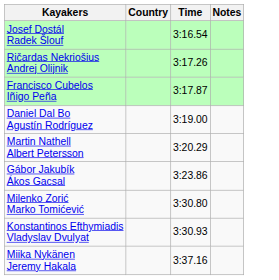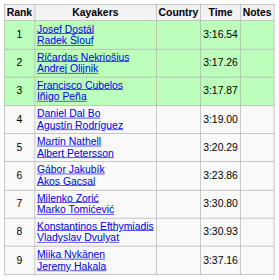 <table class="wikitable" style="text-align:center">
 <tr>
+<th>Rank</th>
 <th>Kayakers</th>
 <th>Country</th>
 <th>Time</th>
 <th>Notes</th>
 </tr>
 <tr bgcolor=bbffbb>
+<td>1</td>
 <td align="left"><a href='#'>Josef Dostál</a><br><a href='#'>Radek Šlouf</a></td>
 <td align="left"></td>
 <td>3:16.54</td>
 <td></td>
 </tr>
 <tr bgcolor=bbffbb>
+<td>2</td>
 <td align="left"><a href='#'>Ričardas Nekriošius</a><br><a href='#'>Andrej Olijnik</a></td>
 <td align="left"></td>
 <td>3:17.26</td>
 <td></td>
 </tr>
 <tr bgcolor=bbffbb>
+<td>3</td>
 <td align="left"><a href='#'>Francisco Cubelos</a><br><a href='#'>Iñigo Peña</a></td>
 <td align="left"></td>
 <td>3:17.87</td>
 <td></td>
 </tr>
 <tr>
+<td>4</td>
 <td align="left"><a href='#'>Daniel Dal Bo</a><br><a href='#'>Agustín Rodríguez</a></td>
 <td align="left"></td>
 <td>3:19.00</td>
 <td></td>
 </tr>
 <tr>
+<td>5</td>
 <td align="left"><a href='#'>Martin Nathell</a><br><a href='#'>Albert Petersson</a></td>
 <td align="left"></td>
 <td>3:20.29</td>
 <td></td>
 </tr>
 <tr>
+<td>6</td>
 <td align="left"><a href='#'>Gábor Jakubík</a><br><a href='#'>Ákos Gacsal</a></td>
 <td align="left"></td>
 <td>3:23.86</td>
 <td></td>
 </tr>
 <tr>
+<td>7</td>
 <td align="left"><a href='#'>Milenko Zorić</a><br><a href='#'>Marko Tomićević</a></td>
 <td align="left"></td>
 <td>3:30.80</td>
 <td></td>
 </tr>
 <tr>
+<td>8</td>
 <td align="left"><a href='#'>Konstantinos Efthymiadis</a><br><a href='#'>Vladyslav Dvulyat</a></td>
 <td align="left"></td>
 <td>3:30.93</td>
 <td></td>
 </tr>
 <tr>
+<td>9</td>
 <td align="left"><a href='#'>Miika Nykänen</a><br><a href='#'>Jeremy Hakala</a></td>
 <td align="left"></td>
 <td>3:37.16</td>
 <td></td>
 </tr>
 </table>
